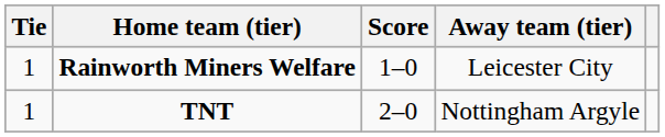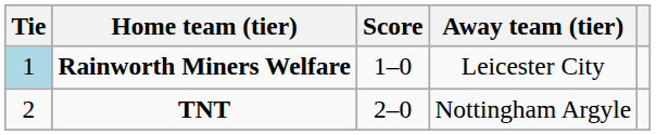 <table class="wikitable" style="text-align:center; font-size:85%">
 <tr>
 <th>Tie</th>
 <th>Home team (tier)</th>
 <th>Score</th>
 <th>Away team (tier)</th>
 <th></th>
 </tr>
 <tr>
-<td align="center">1</td>
+<td align="center" style="background: lightblue;">1</td>
 <td><strong>Rainworth Miners Welfare</strong></td>
 <td align="center">1–0</td>
 <td>Leicester City</td>
 <td></td>
 </tr>
 <tr>
-<td align="center">1</td>
+<td align="center">2</td>
 <td><strong>TNT</strong></td>
 <td align="center">2–0</td>
 <td>Nottingham Argyle</td>
 <td></td>
 </tr>
 </table>
